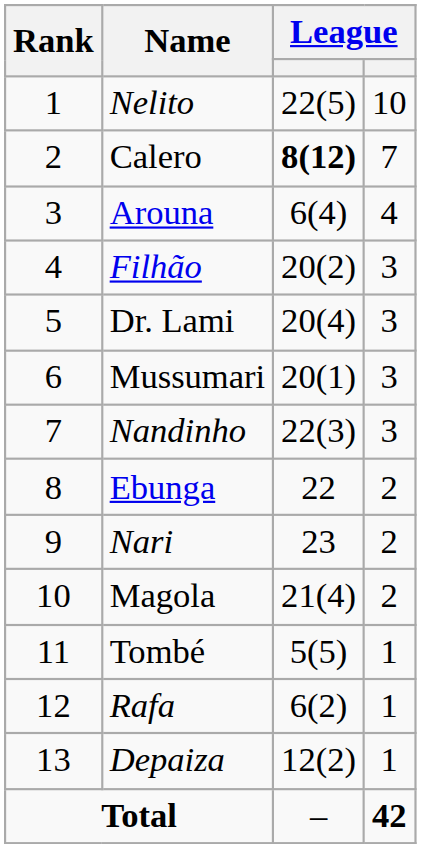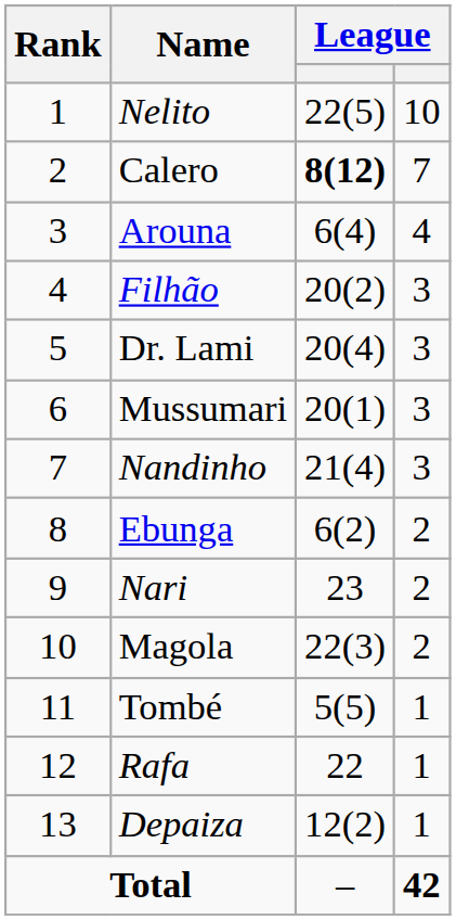 <table class="wikitable" style="text-align:center">
 <tr>
 <th rowspan="2">Rank</th>
 <th rowspan="2">Name</th>
 <th colspan=2><a href='#'>League</a></th>
 </tr>
 <tr>
 <th colspan="1"></th>
 <th colspan="1"></th>
 </tr>
 <tr>
 <td>1</td>
 <td align=left> <em>Nelito</em></td>
 <td>22(5)</td>
 <td>10</td>
 </tr>
 <tr>
 <td>2</td>
 <td align=left> Calero</td>
 <td><strong>8(12)</strong></td>
 <td>7</td>
 </tr>
 <tr>
 <td>3</td>
 <td align=left> <a href='#'>Arouna</a></td>
 <td>6(4)</td>
 <td>4</td>
 </tr>
 <tr>
 <td>4</td>
 <td align=left> <em><a href='#'>Filhão</a></em></td>
 <td>20(2)</td>
 <td>3</td>
 </tr>
 <tr>
 <td>5</td>
 <td align=left> Dr. Lami</td>
 <td>20(4)</td>
 <td>3</td>
 </tr>
 <tr>
 <td>6</td>
 <td align=left> Mussumari</td>
 <td>20(1)</td>
 <td>3</td>
 </tr>
 <tr>
 <td>7</td>
 <td align=left> <em>Nandinho</em></td>
-<td>22(3)</td>
+<td>21(4)</td>
 <td>3</td>
 </tr>
 <tr>
 <td>8</td>
 <td align=left> <a href='#'>Ebunga</a></td>
-<td>22</td>
+<td>6(2)</td>
 <td>2</td>
 </tr>
 <tr>
 <td>9</td>
 <td align=left> <em>Nari</em></td>
 <td>23</td>
 <td>2</td>
 </tr>
 <tr>
 <td>10</td>
 <td align=left> Magola</td>
-<td>21(4)</td>
+<td>22(3)</td>
 <td>2</td>
 </tr>
 <tr>
 <td>11</td>
 <td align=left> Tombé</td>
 <td>5(5)</td>
 <td>1</td>
 </tr>
 <tr>
 <td>12</td>
 <td align=left> <em>Rafa</em></td>
-<td>6(2)</td>
+<td>22</td>
 <td>1</td>
 </tr>
 <tr>
 <td>13</td>
 <td align=left> <em>Depaiza</em></td>
 <td>12(2)</td>
 <td>1</td>
 </tr>
 <tr>
 <td colspan=2><strong>Total</strong></td>
 <td align=center>–</td>
 <td><strong>42</strong></td>
 </tr>
 </table>
